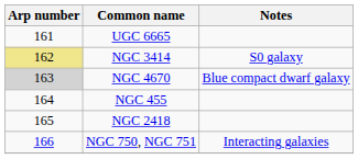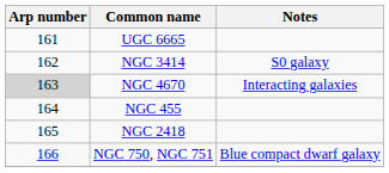 <table class="wikitable" style="text-align:center;">
 <tr>
 <th>Arp number</th>
 <th>Common name</th>
 <th>Notes</th>
 </tr>
 <tr>
 <td>161</td>
 <td><a href='#'>UGC 6665</a></td>
 <td></td>
 </tr>
 <tr>
-<td style="background: khaki;">162</td>
+<td>162</td>
 <td><a href='#'>NGC 3414</a></td>
 <td><a href='#'>S0 galaxy</a></td>
 </tr>
 <tr>
 <td style="background: lightgrey;">163</td>
 <td><a href='#'>NGC 4670</a></td>
-<td><a href='#'>Blue compact dwarf galaxy</a></td>
+<td><a href='#'>Interacting galaxies</a></td>
 </tr>
 <tr>
 <td>164</td>
 <td><a href='#'>NGC 455</a></td>
 <td></td>
 </tr>
 <tr>
 <td>165</td>
 <td><a href='#'>NGC 2418</a></td>
 <td></td>
 </tr>
 <tr>
 <td><a href='#'>166</a></td>
 <td><a href='#'>NGC 750</a>, <a href='#'>NGC 751</a></td>
-<td><a href='#'>Interacting galaxies</a></td>
+<td><a href='#'>Blue compact dwarf galaxy</a></td>
 </tr>
 <tr>
 </tr>
 </table>
